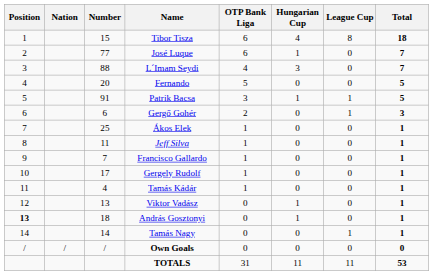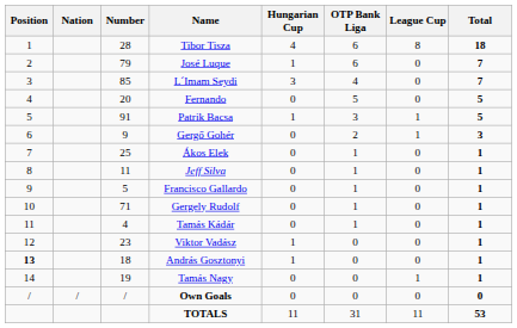 <table class="wikitable" style="font-size: 95%; text-align: center;">
 <tr>
 <th width=60>Position</th>
 <th width=60>Nation</th>
 <th width=60>Number</th>
 <th width=150>Name</th>
+<th width=80>Hungarian Cup</th>
 <th width=80>OTP Bank Liga</th>
-<th width=80>Hungarian Cup</th>
 <th width=80>League Cup</th>
 <th width=80>Total</th>
 </tr>
 <tr>
 <td>1</td>
 <td></td>
-<td>15</td>
+<td>28</td>
 <td><a href='#'>Tibor Tisza</a></td>
+<td>4</td>
 <td>6</td>
-<td>4</td>
 <td>8</td>
 <td><strong>18</strong></td>
 </tr>
 <tr>
 <td>2</td>
 <td></td>
-<td>77</td>
+<td>79</td>
 <td><a href='#'>José Luque</a></td>
+<td>1</td>
 <td>6</td>
-<td>1</td>
 <td>0</td>
 <td><strong>7</strong></td>
 </tr>
 <tr>
 <td>3</td>
 <td></td>
-<td>88</td>
+<td>85</td>
 <td><a href='#'>L´Imam Seydi</a></td>
+<td>3</td>
 <td>4</td>
-<td>3</td>
 <td>0</td>
 <td><strong>7</strong></td>
 </tr>
 <tr>
 <td>4</td>
 <td></td>
 <td>20</td>
 <td><a href='#'>Fernando</a></td>
+<td>0</td>
 <td>5</td>
-<td>0</td>
 <td>0</td>
 <td><strong>5</strong></td>
 </tr>
 <tr>
 <td>5</td>
 <td></td>
 <td>91</td>
 <td><a href='#'>Patrik Bacsa</a></td>
+<td>1</td>
 <td>3</td>
-<td>1</td>
 <td>1</td>
 <td><strong>5</strong></td>
 </tr>
 <tr>
 <td>6</td>
 <td></td>
-<td>6</td>
+<td>9</td>
 <td><a href='#'>Gergő Gohér</a></td>
+<td>0</td>
 <td>2</td>
-<td>0</td>
 <td>1</td>
 <td><strong>3</strong></td>
 </tr>
 <tr>
 <td>7</td>
 <td></td>
 <td>25</td>
 <td><a href='#'>Ákos Elek</a></td>
+<td>0</td>
 <td>1</td>
-<td>0</td>
 <td>0</td>
 <td><strong>1</strong></td>
 </tr>
 <tr>
 <td>8</td>
 <td></td>
 <td>11</td>
 <td><em><a href='#'>Jeff Silva</a></em></td>
+<td>0</td>
 <td>1</td>
-<td>0</td>
 <td>0</td>
 <td><strong>1</strong></td>
 </tr>
 <tr>
 <td>9</td>
 <td></td>
-<td>7</td>
+<td>5</td>
 <td><a href='#'>Francisco Gallardo</a></td>
+<td>0</td>
 <td>1</td>
-<td>0</td>
 <td>0</td>
 <td><strong>1</strong></td>
 </tr>
 <tr>
 <td>10</td>
 <td></td>
-<td>17</td>
+<td>71</td>
 <td><a href='#'>Gergely Rudolf</a></td>
+<td>0</td>
 <td>1</td>
-<td>0</td>
 <td>0</td>
 <td><strong>1</strong></td>
 </tr>
 <tr>
 <td>11</td>
 <td></td>
 <td>4</td>
 <td><a href='#'>Tamás Kádár</a></td>
+<td>0</td>
 <td>1</td>
-<td>0</td>
 <td>0</td>
 <td><strong>1</strong></td>
 </tr>
 <tr>
 <td>12</td>
 <td></td>
-<td>13</td>
+<td>23</td>
 <td><a href='#'>Viktor Vadász</a></td>
+<td>1</td>
 <td>0</td>
-<td>1</td>
 <td>0</td>
 <td><strong>1</strong></td>
 </tr>
 <tr>
 <td><strong>13</strong></td>
 <td></td>
 <td>18</td>
 <td><a href='#'>András Gosztonyi</a></td>
+<td>1</td>
 <td>0</td>
-<td>1</td>
 <td>0</td>
 <td><strong>1</strong></td>
 </tr>
 <tr>
 <td>14</td>
 <td></td>
-<td>14</td>
+<td>19</td>
 <td><a href='#'>Tamás Nagy</a></td>
 <td>0</td>
 <td>0</td>
 <td>1</td>
 <td><strong>1</strong></td>
 </tr>
 <tr>
 <td>/</td>
 <td>/</td>
 <td>/</td>
 <td><strong>Own Goals</strong></td>
 <td>0</td>
 <td>0</td>
 <td>0</td>
 <td><strong>0</strong></td>
 </tr>
 <tr>
 <td></td>
 <td></td>
 <td></td>
 <td><strong>TOTALS</strong></td>
+<td>11</td>
 <td>31</td>
-<td>11</td>
 <td>11</td>
 <td><strong>53</strong></td>
 </tr>
 </table>
